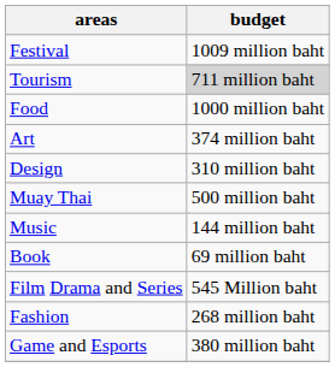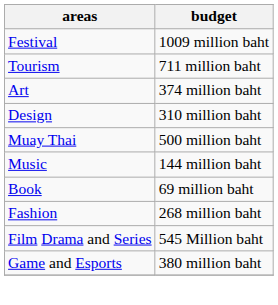 <table class="wikitable sortable">
 <tr>
 <th>areas</th>
 <th>budget</th>
 </tr>
 <tr>
 <td><a href='#'>Festival</a></td>
 <td>1009 million baht</td>
 </tr>
 <tr>
 <td><a href='#'>Tourism</a></td>
-<td style="background: lightgrey;">711 million baht</td>
-</tr>
-<tr>
-<td><a href='#'>Food</a></td>
-<td>1000 million baht</td>
+<td>711 million baht</td>
 </tr>
 <tr>
 <td><a href='#'>Art</a></td>
 <td>374 million baht</td>
 </tr>
 <tr>
 <td><a href='#'>Design</a></td>
 <td>310 million baht</td>
 </tr>
 <tr>
 <td><a href='#'>Muay Thai</a></td>
 <td>500 million baht</td>
 </tr>
 <tr>
 <td><a href='#'>Music</a></td>
 <td>144 million baht</td>
 </tr>
 <tr>
 <td><a href='#'>Book</a></td>
 <td>69 million baht</td>
 </tr>
 <tr>
+<td><a href='#'>Fashion</a></td>
+<td>268 million baht</td>
+</tr>
+<tr>
 <td><a href='#'>Film</a> <a href='#'>Drama</a> and <a href='#'>Series</a></td>
 <td>545 Million baht</td>
-</tr>
-<tr>
-<td><a href='#'>Fashion</a></td>
-<td>268 million baht</td>
 </tr>
 <tr>
 <td><a href='#'>Game</a> and <a href='#'>Esports</a></td>
 <td>380 million baht</td>
 </tr>
 <tr>
 </tr>
 </table>
